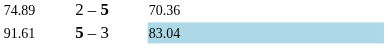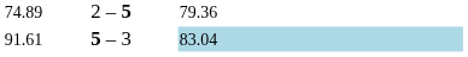 <table style="text-align:center">
 <tr>
 <th width=223></th>
 <th width=100></th>
 <th width=223></th>
 </tr>
 <tr>
 <td align=right><small><span>74.89</span></small> </td>
 <td>2 – <strong>5</strong></td>
-<td align=left><strong></strong> <small><span>70.36</span></small></td>
+<td align=left><strong></strong> <small><span>79.36</span></small></td>
 </tr>
 <tr>
 <td align=right><small><span>91.61</span></small> <strong></strong></td>
 <td><strong>5</strong> – 3</td>
 <td align=left style="background: lightblue;"> <small><span>83.04</span></small></td>
 </tr>
 </table>
